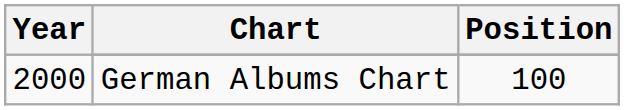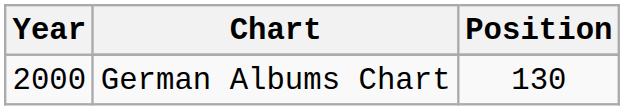 <table class="wikitable">
 <tr>
 <th>Year</th>
 <th>Chart</th>
 <th>Position</th>
 </tr>
 <tr>
 <td rowspan="2">2000</td>
 </tr>
 <tr>
 <td>German Albums Chart</td>
-<td style="text-align:center;">100</td>
+<td style="text-align:center;">130</td>
 </tr>
 </table>
